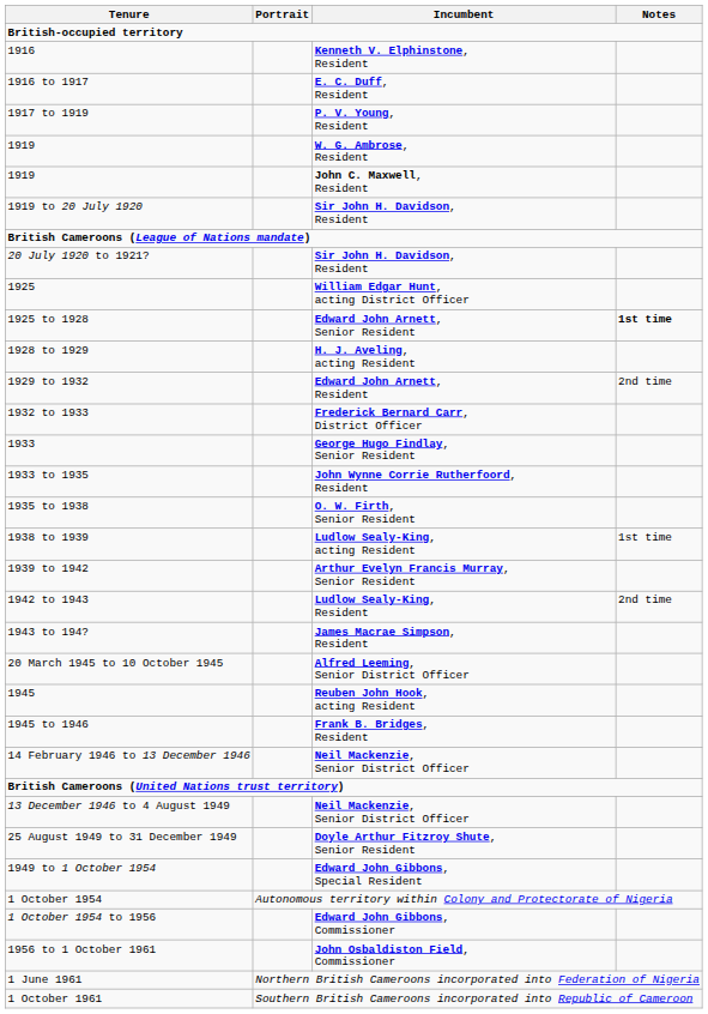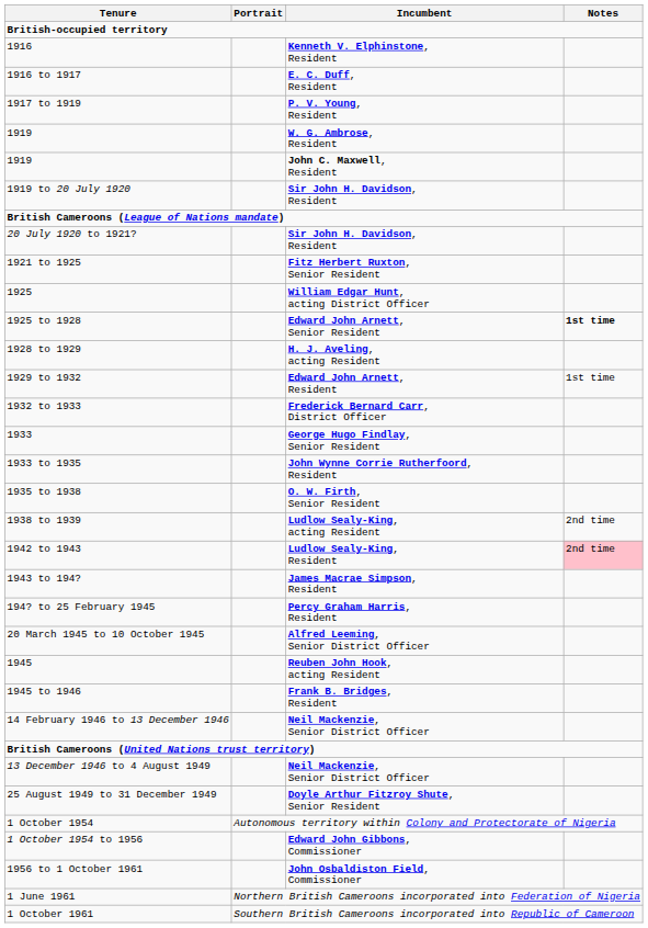 <table class="wikitable">
 <tr align=left>
 <th>Tenure</th>
 <th width=60px>Portrait</th>
 <th>Incumbent</th>
 <th>Notes</th>
 </tr>
 <tr valign=top>
 <td colspan="4"><strong>British-occupied territory</strong></td>
 </tr>
 <tr valign=top>
 <td>1916</td>
 <td></td>
 <td><strong><a href='#'>Kenneth V. Elphinstone</a></strong>, <br>Resident</td>
 <td></td>
 </tr>
 <tr valign=top>
 <td>1916 to 1917</td>
 <td></td>
 <td><strong><a href='#'>E. C. Duff</a></strong>, <br>Resident</td>
 <td></td>
 </tr>
 <tr valign=top>
 <td>1917 to 1919</td>
 <td></td>
 <td><strong><a href='#'>P. V. Young</a></strong>, <br>Resident</td>
 <td></td>
 </tr>
 <tr valign=top>
 <td>1919</td>
 <td></td>
 <td><strong><a href='#'>W. G. Ambrose</a></strong>, <br>Resident</td>
 <td></td>
 </tr>
 <tr valign=top>
 <td>1919</td>
 <td></td>
 <td><strong>John C. Maxwell</strong>, <br>Resident</td>
 <td></td>
 </tr>
 <tr valign=top>
 <td>1919 to <em>20 July 1920</em></td>
 <td></td>
 <td><strong><a href='#'>Sir John H. Davidson</a></strong>, <br>Resident</td>
 <td></td>
 </tr>
 <tr valign=top>
 <td colspan="4"><strong>British Cameroons (<em><a href='#'>League of Nations mandate</a></em>)</strong></td>
 </tr>
 <tr valign=top>
 <td><em>20 July 1920</em> to 1921?</td>
 <td></td>
 <td><strong><a href='#'>Sir John H. Davidson</a></strong>, <br>Resident</td>
 <td></td>
 </tr>
 <tr valign=top>
+<td>1921 to 1925</td>
+<td></td>
+<td><strong><a href='#'>Fitz Herbert Ruxton</a></strong>, <br>Senior Resident</td>
+<td></td>
+</tr>
+<tr valign=top>
 <td>1925</td>
 <td></td>
 <td><strong><a href='#'>William Edgar Hunt</a></strong>, <br>acting District Officer</td>
 <td></td>
 </tr>
 <tr valign=top>
 <td>1925 to 1928</td>
 <td></td>
 <td><strong><a href='#'>Edward John Arnett</a></strong>, <br>Senior Resident</td>
 <td><strong>1st time</strong></td>
 </tr>
 <tr valign=top>
 <td>1928 to 1929</td>
 <td></td>
 <td><strong><a href='#'>H. J. Aveling</a></strong>, <br>acting Resident</td>
 <td></td>
 </tr>
 <tr valign=top>
 <td>1929 to 1932</td>
 <td></td>
 <td><strong><a href='#'>Edward John Arnett</a></strong>, <br>Resident</td>
-<td>2nd time</td>
+<td>1st time</td>
 </tr>
 <tr valign=top>
 <td>1932 to 1933</td>
 <td></td>
 <td><strong><a href='#'>Frederick Bernard Carr</a></strong>, <br>District Officer</td>
 <td></td>
 </tr>
 <tr valign=top>
 <td>1933</td>
 <td></td>
 <td><strong><a href='#'>George Hugo Findlay</a></strong>, <br>Senior Resident</td>
 <td></td>
 </tr>
 <tr valign=top>
 <td>1933 to 1935</td>
 <td></td>
 <td><strong><a href='#'>John Wynne Corrie Rutherfoord</a></strong>, <br>Resident</td>
 <td></td>
 </tr>
 <tr valign=top>
 <td>1935 to 1938</td>
 <td></td>
 <td><strong><a href='#'>O. W. Firth</a></strong>, <br>Senior Resident</td>
 <td></td>
 </tr>
 <tr valign=top>
 <td>1938 to 1939</td>
 <td></td>
 <td><strong><a href='#'>Ludlow Sealy-King</a></strong>, <br>acting Resident</td>
-<td>1st time</td>
-</tr>
-<tr valign=top>
-<td>1939 to 1942</td>
-<td></td>
-<td><strong><a href='#'>Arthur Evelyn Francis Murray</a></strong>, <br>Senior Resident</td>
-<td></td>
+<td>2nd time</td>
 </tr>
 <tr valign=top>
 <td>1942 to 1943</td>
 <td></td>
 <td><strong><a href='#'>Ludlow Sealy-King</a></strong>, <br>Resident</td>
-<td>2nd time</td>
+<td style="background: pink;">2nd time</td>
 </tr>
 <tr valign=top>
 <td>1943 to 194?</td>
 <td></td>
 <td><strong><a href='#'>James Macrae Simpson</a></strong>, <br>Resident</td>
+<td></td>
+</tr>
+<tr valign=top>
+<td>194? to 25 February 1945</td>
+<td></td>
+<td><strong><a href='#'>Percy Graham Harris</a></strong>, <br>Resident</td>
 <td></td>
 </tr>
 <tr valign=top>
 <td>20 March 1945 to 10 October 1945</td>
 <td></td>
 <td><strong><a href='#'>Alfred Leeming</a></strong>, <br>Senior District Officer</td>
 <td></td>
 </tr>
 <tr valign=top>
 <td>1945</td>
 <td></td>
 <td><strong><a href='#'>Reuben John Hook</a></strong>, <br>acting Resident</td>
 <td></td>
 </tr>
 <tr valign=top>
 <td>1945 to 1946</td>
 <td></td>
 <td><strong><a href='#'>Frank B. Bridges</a></strong>, <br>Resident</td>
 <td></td>
 </tr>
 <tr valign=top>
 <td>14 February 1946 to <em>13 December 1946</em></td>
 <td></td>
 <td><strong><a href='#'>Neil Mackenzie</a></strong>, <br>Senior District Officer</td>
 <td></td>
 </tr>
 <tr valign=top>
 <td colspan="4"><strong>British Cameroons (<em><a href='#'>United Nations trust territory</a></em>)</strong></td>
 </tr>
 <tr valign=top>
 <td><em>13 December 1946</em> to 4 August 1949</td>
 <td></td>
 <td><strong><a href='#'>Neil Mackenzie</a></strong>, <br>Senior District Officer</td>
 <td></td>
 </tr>
 <tr valign=top>
 <td>25 August 1949 to 31 December 1949</td>
 <td></td>
 <td><strong><a href='#'>Doyle Arthur Fitzroy Shute</a></strong>, <br>Senior Resident</td>
 <td></td>
 </tr>
 <tr valign=top>
-<td>1949 to <em>1 October 1954</em></td>
-<td></td>
-<td><strong><a href='#'>Edward John Gibbons</a></strong>, <br>Special Resident</td>
-<td></td>
-</tr>
-<tr valign=top>
 <td>1 October 1954</td>
 <td colspan="3"><em>Autonomous territory within <a href='#'>Colony and Protectorate of Nigeria</a></em></td>
 </tr>
 <tr valign=top>
 <td><em>1 October 1954</em> to 1956</td>
 <td></td>
 <td><strong><a href='#'>Edward John Gibbons</a></strong>, <br>Commissioner</td>
 <td></td>
 </tr>
 <tr valign=top>
 <td>1956 to 1 October 1961</td>
 <td></td>
 <td><strong><a href='#'>John Osbaldiston Field</a></strong>, <br>Commissioner</td>
 <td></td>
 </tr>
 <tr>
 <td>1 June 1961</td>
 <td colspan="3"><em>Northern British Cameroons incorporated into <a href='#'>Federation of Nigeria</a></em></td>
 </tr>
 <tr>
 <td>1 October 1961</td>
 <td colspan="3"><em>Southern British Cameroons incorporated into <a href='#'>Republic of Cameroon</a></em></td>
 </tr>
 </table>
